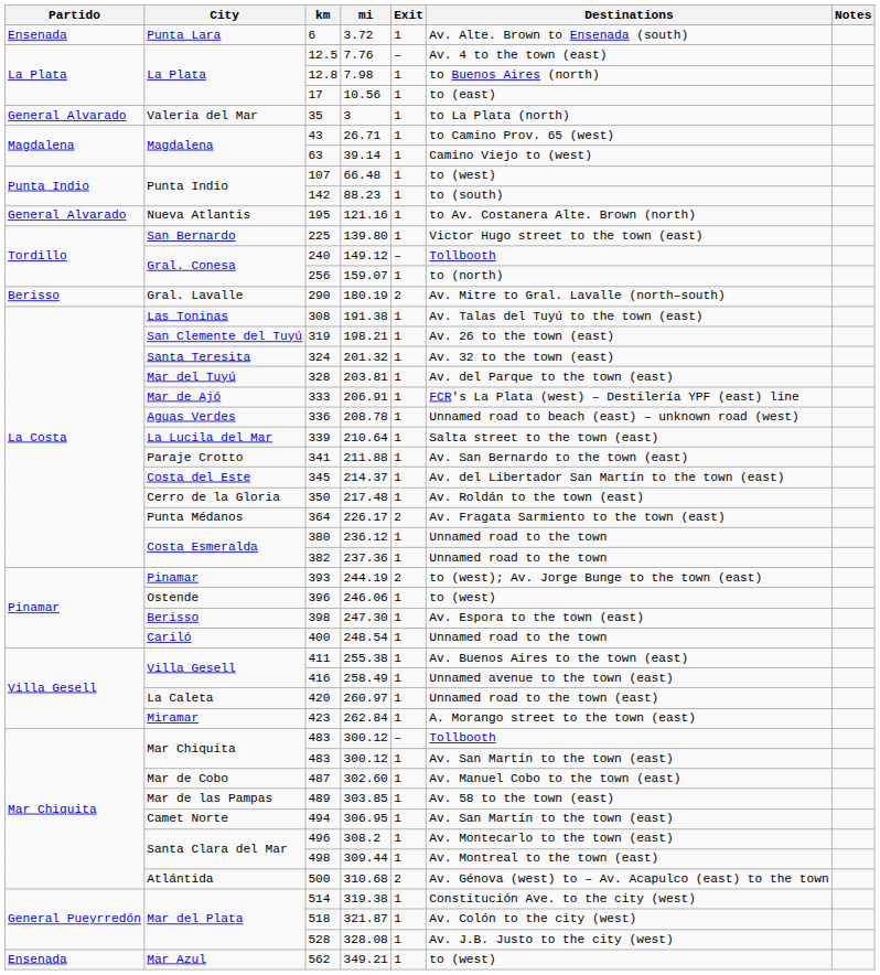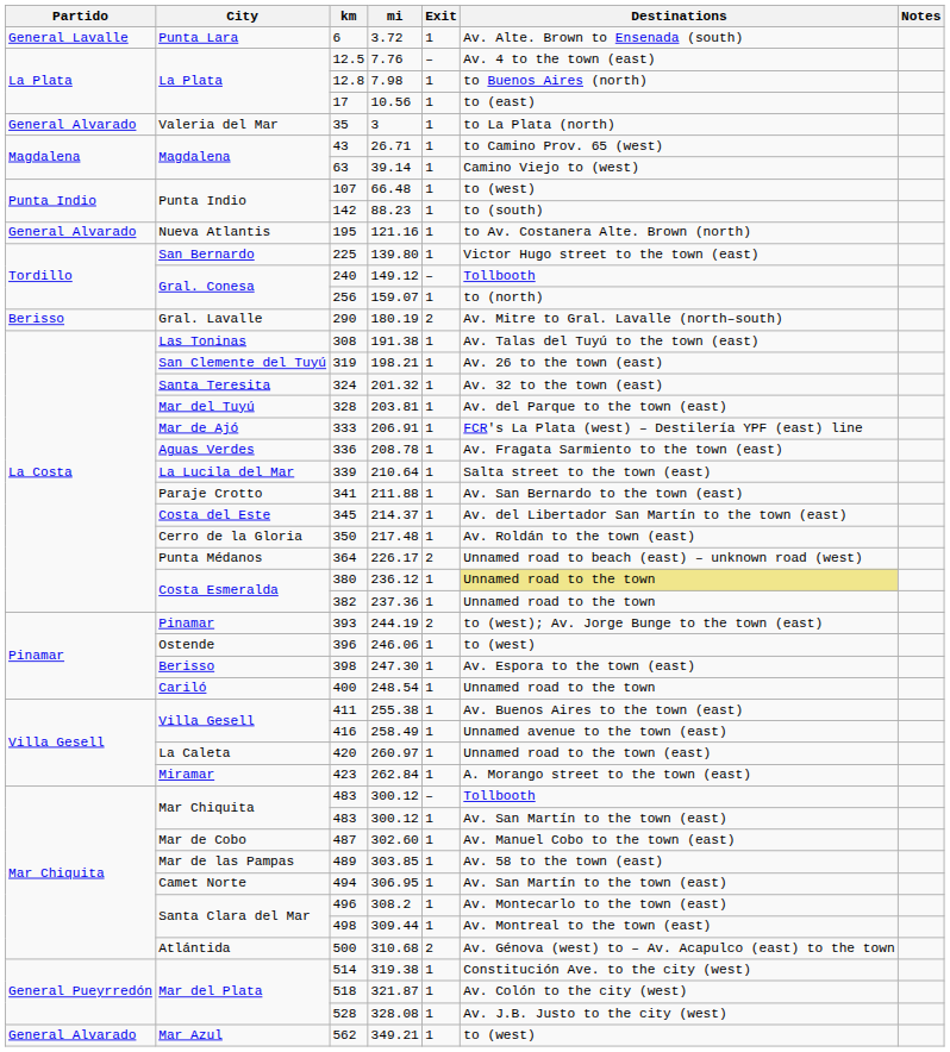 <table class="wikitable sortable" style="font-size:;">
 <tr>
 <th width=>Partido</th>
 <th width=>City</th>
 <th width=>km</th>
 <th width=>mi</th>
 <th width=>Exit</th>
 <th width=>Destinations</th>
 <th width=>Notes</th>
 </tr>
 <tr>
-<td><a href='#'>Ensenada</a></td>
+<td><a href='#'>General Lavalle</a></td>
 <td><a href='#'>Punta Lara</a></td>
 <td>6</td>
 <td>3.72</td>
 <td>1</td>
 <td>Av. Alte. Brown to <a href='#'>Ensenada</a> (south)</td>
 </tr>
 <tr>
 <td rowspan=3><a href='#'>La Plata</a></td>
 <td rowspan=3><a href='#'>La Plata</a></td>
 <td>12.5</td>
 <td>7.76</td>
 <td>–</td>
 <td>Av. 4 to the town (east)</td>
 <td></td>
 </tr>
 <tr>
 <td>12.8</td>
 <td>7.98</td>
 <td>1</td>
 <td> to <a href='#'>Buenos Aires</a> (north)</td>
 <td></td>
 </tr>
 <tr>
 <td>17</td>
 <td>10.56</td>
 <td>1</td>
 <td> to  (east)</td>
 <td></td>
 </tr>
 <tr>
 <td><a href='#'>General Alvarado</a></td>
 <td>Valeria del Mar</td>
 <td>35</td>
 <td>3</td>
 <td>1</td>
 <td> to La Plata (north)</td>
 <td></td>
 </tr>
 <tr>
 <td rowspan=2><a href='#'>Magdalena</a></td>
 <td rowspan=2><a href='#'>Magdalena</a></td>
 <td>43</td>
 <td>26.71</td>
 <td>1</td>
 <td> to Camino Prov. 65 (west)</td>
 <td></td>
 </tr>
 <tr>
 <td>63</td>
 <td>39.14</td>
 <td>1</td>
 <td>Camino Viejo to  (west)</td>
 <td></td>
 </tr>
 <tr>
 <td rowspan=2><a href='#'>Punta Indio</a></td>
 <td rowspan=2>Punta Indio</td>
 <td>107</td>
 <td>66.48</td>
 <td>1</td>
 <td> to  (west)</td>
 <td></td>
 </tr>
 <tr>
 <td>142</td>
 <td>88.23</td>
 <td>1</td>
 <td> to  (south)</td>
 <td></td>
 </tr>
 <tr>
 <td><a href='#'>General Alvarado</a></td>
 <td>Nueva Atlantis</td>
 <td>195</td>
 <td>121.16</td>
 <td>1</td>
 <td> to Av. Costanera Alte. Brown (north)</td>
 <td></td>
 </tr>
 <tr>
 <td rowspan=3><a href='#'>Tordillo</a></td>
 <td><a href='#'>San Bernardo</a></td>
 <td>225</td>
 <td>139.80</td>
 <td>1</td>
 <td>Victor Hugo street to the town (east)</td>
 <td></td>
 </tr>
 <tr>
 <td rowspan=2><a href='#'>Gral. Conesa</a></td>
 <td>240</td>
 <td>149.12</td>
 <td>–</td>
 <td> <a href='#'>Tollbooth</a></td>
 <td></td>
 </tr>
 <tr>
 <td>256</td>
 <td>159.07</td>
 <td>1</td>
 <td> to  (north)</td>
 <td></td>
 </tr>
 <tr>
 <td><a href='#'>Berisso</a></td>
 <td>Gral. Lavalle</td>
 <td>290</td>
 <td>180.19</td>
 <td>2</td>
 <td>Av. Mitre to Gral. Lavalle (north–south)</td>
 <td></td>
 </tr>
 <tr>
 <td rowspan= 13><a href='#'>La Costa</a></td>
 <td><a href='#'>Las Toninas</a></td>
 <td>308</td>
 <td>191.38</td>
 <td>1</td>
 <td>Av. Talas del Tuyú to the town (east)</td>
 <td></td>
 </tr>
 <tr>
 <td><a href='#'>San Clemente del Tuyú</a></td>
 <td>319</td>
 <td>198.21</td>
 <td>1</td>
 <td>Av. 26 to the town (east)</td>
 <td></td>
 </tr>
 <tr>
 <td><a href='#'>Santa Teresita</a></td>
 <td>324</td>
 <td>201.32</td>
 <td>1</td>
 <td>Av. 32 to the town (east)</td>
 <td></td>
 </tr>
 <tr>
 <td><a href='#'>Mar del Tuyú</a></td>
 <td>328</td>
 <td>203.81</td>
 <td>1</td>
 <td>Av. del Parque to the town (east)</td>
 <td></td>
 </tr>
 <tr>
 <td><a href='#'>Mar de Ajó</a></td>
 <td>333</td>
 <td>206.91</td>
 <td>1</td>
 <td> <a href='#'>FCR</a>'s La Plata (west) – Destilería YPF (east) line</td>
 <td></td>
 </tr>
 <tr>
 <td><a href='#'>Aguas Verdes</a></td>
 <td>336</td>
 <td>208.78</td>
 <td>1</td>
-<td>Unnamed road to beach (east) – unknown road (west)</td>
+<td>Av. Fragata Sarmiento to the town (east)</td>
 <td></td>
 </tr>
 <tr>
 <td><a href='#'>La Lucila del Mar</a></td>
 <td>339</td>
 <td>210.64</td>
 <td>1</td>
 <td>Salta street to the town (east)</td>
 <td></td>
 </tr>
 <tr>
 <td>Paraje Crotto</td>
 <td>341</td>
 <td>211.88</td>
 <td>1</td>
 <td>Av. San Bernardo to the town (east)</td>
 <td></td>
 </tr>
 <tr>
 <td><a href='#'>Costa del Este</a></td>
 <td>345</td>
 <td>214.37</td>
 <td>1</td>
 <td>Av. del Libertador San Martín to the town (east)</td>
 <td></td>
 </tr>
 <tr>
 <td>Cerro de la Gloria</td>
 <td>350</td>
 <td>217.48</td>
 <td>1</td>
 <td>Av. Roldán to the town (east)</td>
 <td></td>
 </tr>
 <tr>
 <td>Punta Médanos</td>
 <td>364</td>
 <td>226.17</td>
 <td>2</td>
-<td>Av. Fragata Sarmiento to the town (east)</td>
+<td>Unnamed road to beach (east) – unknown road (west)</td>
 <td></td>
 </tr>
 <tr>
 <td rowspan=2><a href='#'>Costa Esmeralda</a></td>
 <td>380</td>
 <td>236.12</td>
 <td>1</td>
-<td>Unnamed road to the town</td>
+<td style="background: khaki;">Unnamed road to the town</td>
 <td></td>
 </tr>
 <tr>
 <td>382</td>
 <td>237.36</td>
 <td>1</td>
 <td>Unnamed road to the town</td>
 <td></td>
 </tr>
 <tr>
 <td rowspan=4><a href='#'>Pinamar</a></td>
 <td><a href='#'>Pinamar</a></td>
 <td>393</td>
 <td>244.19</td>
 <td>2</td>
 <td> to  (west); Av. Jorge Bunge to the town (east)</td>
 <td></td>
 </tr>
 <tr>
 <td>Ostende</td>
 <td>396</td>
 <td>246.06</td>
 <td>1</td>
 <td> to  (west)</td>
 <td></td>
 </tr>
 <tr>
 <td><a href='#'>Berisso</a></td>
 <td>398</td>
 <td>247.30</td>
 <td>1</td>
 <td>Av. Espora to the town (east)</td>
 <td></td>
 </tr>
 <tr>
 <td><a href='#'>Cariló</a></td>
 <td>400</td>
 <td>248.54</td>
 <td>1</td>
 <td>Unnamed road to the town</td>
 <td></td>
 </tr>
 <tr>
 <td rowspan=4><a href='#'>Villa Gesell</a></td>
 <td rowspan=2><a href='#'>Villa Gesell</a></td>
 <td>411</td>
 <td>255.38</td>
 <td>1</td>
 <td>Av. Buenos Aires to the town (east)</td>
 <td></td>
 </tr>
 <tr>
 <td>416</td>
 <td>258.49</td>
 <td>1</td>
 <td>Unnamed avenue to the town (east)</td>
 <td></td>
 </tr>
 <tr>
 <td>La Caleta</td>
 <td>420</td>
 <td>260.97</td>
 <td>1</td>
 <td>Unnamed road to the town (east)</td>
 <td></td>
 </tr>
 <tr>
 <td><a href='#'>Miramar</a></td>
 <td>423</td>
 <td>262.84</td>
 <td>1</td>
 <td>A. Morango street to the town (east)</td>
 <td></td>
 </tr>
 <tr>
 <td rowspan= 8><a href='#'>Mar Chiquita</a></td>
 <td rowspan=2>Mar Chiquita</td>
 <td>483</td>
 <td>300.12</td>
 <td>–</td>
 <td> <a href='#'>Tollbooth</a></td>
 <td></td>
 </tr>
 <tr>
 <td>483</td>
 <td>300.12</td>
 <td>1</td>
 <td>Av. San Martín to the town (east)</td>
 <td></td>
 </tr>
 <tr>
 <td>Mar de Cobo</td>
 <td>487</td>
 <td>302.60</td>
 <td>1</td>
 <td>Av. Manuel Cobo to the town (east)</td>
 <td></td>
 </tr>
 <tr>
 <td>Mar de las Pampas</td>
 <td>489</td>
 <td>303.85</td>
 <td>1</td>
 <td>Av. 58 to the town (east)</td>
 <td></td>
 </tr>
 <tr>
 <td>Camet Norte</td>
 <td>494</td>
 <td>306.95</td>
 <td>1</td>
 <td>Av. San Martín to the town (east)</td>
 <td></td>
 </tr>
 <tr>
 <td rowspan=2>Santa Clara del Mar</td>
 <td>496</td>
 <td>308.2</td>
 <td>1</td>
 <td>Av. Montecarlo to the town (east)</td>
 <td></td>
 </tr>
 <tr>
 <td>498</td>
 <td>309.44</td>
 <td>1</td>
 <td>Av. Montreal to the town (east)</td>
 <td></td>
 </tr>
 <tr>
 <td>Atlántida</td>
 <td>500</td>
 <td>310.68</td>
 <td>2</td>
 <td>Av. Génova (west) to  – Av. Acapulco (east) to the town</td>
 <td></td>
 </tr>
 <tr>
 <td rowspan=3><a href='#'>General Pueyrredón</a></td>
 <td rowspan=3><a href='#'>Mar del Plata</a></td>
 <td>514</td>
 <td>319.38</td>
 <td>1</td>
 <td>Constitución Ave. to  the city (west)</td>
 </tr>
 <tr>
 <td>518</td>
 <td>321.87</td>
 <td>1</td>
 <td>Av. Colón to the city (west)</td>
 <td></td>
 </tr>
 <tr>
 <td>528</td>
 <td>328.08</td>
 <td>1</td>
 <td>Av. J.B. Justo to the city (west)</td>
 <td></td>
 </tr>
 <tr>
-<td><a href='#'>Ensenada</a></td>
+<td><a href='#'>General Alvarado</a></td>
 <td><a href='#'>Mar Azul</a></td>
 <td>562</td>
 <td>349.21</td>
 <td>1</td>
 <td> to  (west)</td>
 <td></td>
 </tr>
 </table>
